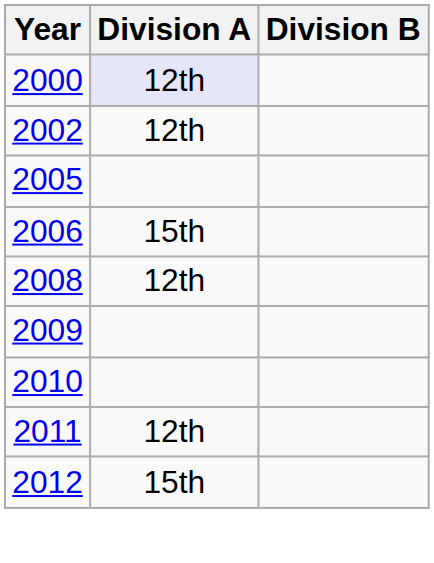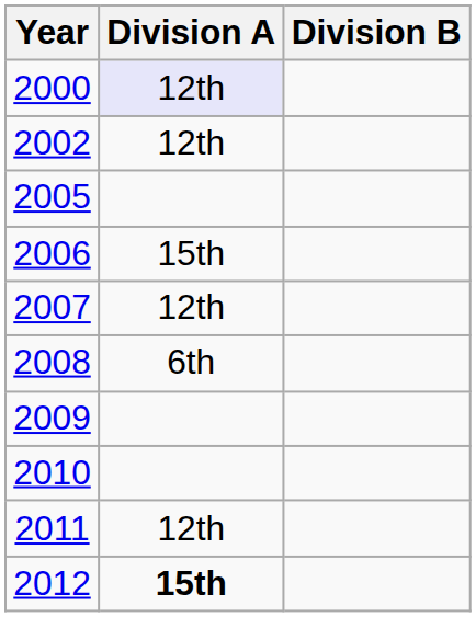 <table class="wikitable" style="text-align:center">
 <tr>
 <th>Year</th>
 <th>Division A</th>
 <th>Division B</th>
 </tr>
 <tr>
 <td><a href='#'>2000</a></td>
 <td style="background: lavender;">12th</td>
 <td></td>
 </tr>
 <tr>
 <td><a href='#'>2002</a></td>
 <td>12th</td>
 <td></td>
 </tr>
 <tr>
 <td><a href='#'>2005</a></td>
 <td></td>
 <td></td>
 </tr>
 <tr>
 <td><a href='#'>2006</a></td>
 <td>15th</td>
 <td></td>
 </tr>
 <tr>
+<td><a href='#'>2007</a></td>
+<td>12th</td>
+<td></td>
+</tr>
+<tr>
 <td><a href='#'>2008</a></td>
-<td>12th</td>
+<td>6th</td>
 <td></td>
 </tr>
 <tr>
 <td><a href='#'>2009</a></td>
 <td></td>
 <td></td>
 </tr>
 <tr>
 <td><a href='#'>2010</a></td>
 <td></td>
 <td></td>
 </tr>
 <tr>
 <td><a href='#'>2011</a></td>
 <td>12th</td>
 <td></td>
 </tr>
 <tr>
 <td><a href='#'>2012</a></td>
-<td>15th</td>
+<td><strong>15th</strong></td>
 <td></td>
 </tr>
 </table>
